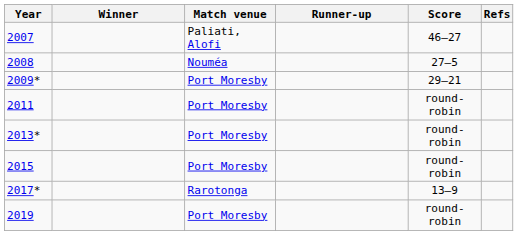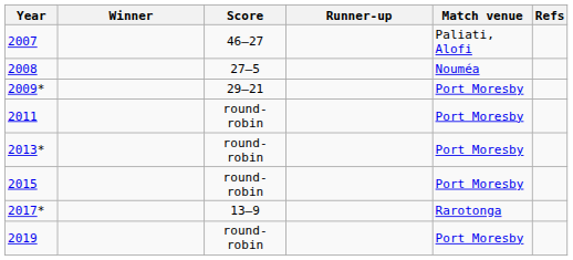 <table class="wikitable">
 <tr>
 <th width=50>Year</th>
 <th width=150>Winner</th>
+<th width=80>Score</th>
+<th width=150>Runner-up</th>
 <th width=100>Match venue</th>
-<th width=150>Runner-up</th>
-<th width=80>Score</th>
 <th>Refs</th>
 </tr>
 <tr>
 <td><a href='#'>2007</a></td>
 <td></td>
+<td style="text-align:center" width=80>46–27</td>
+<td></td>
 <td>Paliati, <a href='#'>Alofi</a></td>
-<td></td>
-<td style="text-align:center" width=80>46–27</td>
 <td style="text-align:center"></td>
 </tr>
 <tr>
 <td><a href='#'>2008</a></td>
 <td></td>
+<td style="text-align:center" width=80>27–5</td>
+<td></td>
 <td><a href='#'>Nouméa</a></td>
-<td></td>
-<td style="text-align:center" width=80>27–5</td>
 <td style="text-align:center"></td>
 </tr>
 <tr>
 <td><a href='#'>2009</a>*</td>
 <td></td>
+<td style="text-align:center" width=80>29–21</td>
+<td></td>
 <td><a href='#'>Port Moresby</a></td>
-<td></td>
-<td style="text-align:center" width=80>29–21</td>
 <td style="text-align:center"></td>
 </tr>
 <tr>
 <td><a href='#'>2011</a></td>
 <td></td>
+<td style="text-align:center" width=80>round-robin</td>
+<td></td>
 <td><a href='#'>Port Moresby</a></td>
-<td></td>
-<td style="text-align:center" width=80>round-robin</td>
 <td style="text-align:center"></td>
 </tr>
 <tr>
 <td><a href='#'>2013</a>*</td>
 <td></td>
+<td style="text-align:center" width=80>round-robin</td>
+<td></td>
 <td><a href='#'>Port Moresby</a></td>
-<td></td>
-<td style="text-align:center" width=80>round-robin</td>
 <td style="text-align:center"></td>
 </tr>
 <tr>
 <td><a href='#'>2015</a></td>
 <td></td>
+<td style="text-align:center" width=80>round-robin</td>
+<td></td>
 <td><a href='#'>Port Moresby</a></td>
-<td></td>
-<td style="text-align:center" width=80>round-robin</td>
 <td style="text-align:center"></td>
 </tr>
 <tr>
 <td><a href='#'>2017</a>*</td>
 <td></td>
+<td style="text-align:center" width=80>13–9</td>
+<td></td>
 <td><a href='#'>Rarotonga</a></td>
-<td></td>
-<td style="text-align:center" width=80>13–9</td>
 <td style="text-align:center"></td>
 </tr>
 <tr>
 <td><a href='#'>2019</a></td>
 <td></td>
+<td style="text-align:center" width=80>round-robin</td>
+<td></td>
 <td><a href='#'>Port Moresby</a></td>
-<td></td>
-<td style="text-align:center" width=80>round-robin</td>
 <td style="text-align:center"></td>
 </tr>
 </table>
